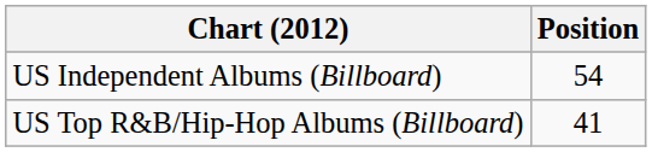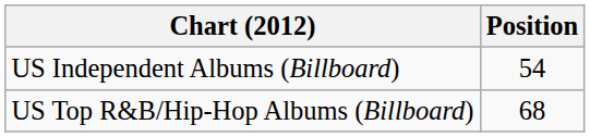 <table class="wikitable">
 <tr>
 <th>Chart (2012)</th>
 <th>Position</th>
 </tr>
 <tr>
 <td>US Independent Albums (<em>Billboard</em>)</td>
 <td style="text-align:center;">54</td>
 </tr>
 <tr>
 <td>US Top R&B/Hip-Hop Albums (<em>Billboard</em>)</td>
-<td style="text-align:center;">41</td>
+<td style="text-align:center;">68</td>
 </tr>
 </table>
